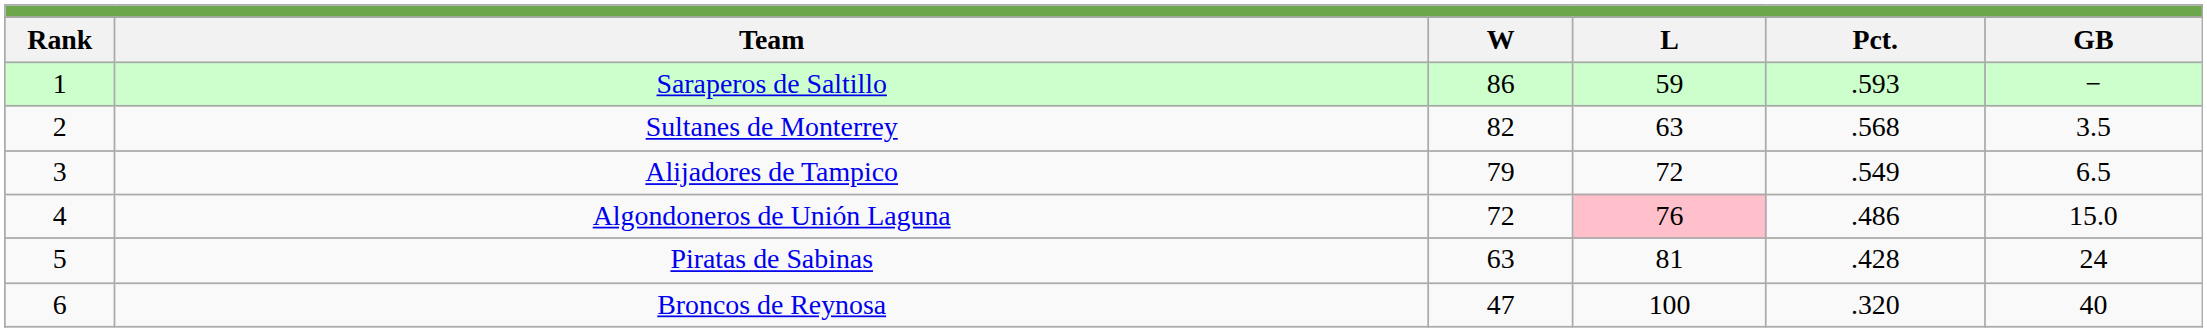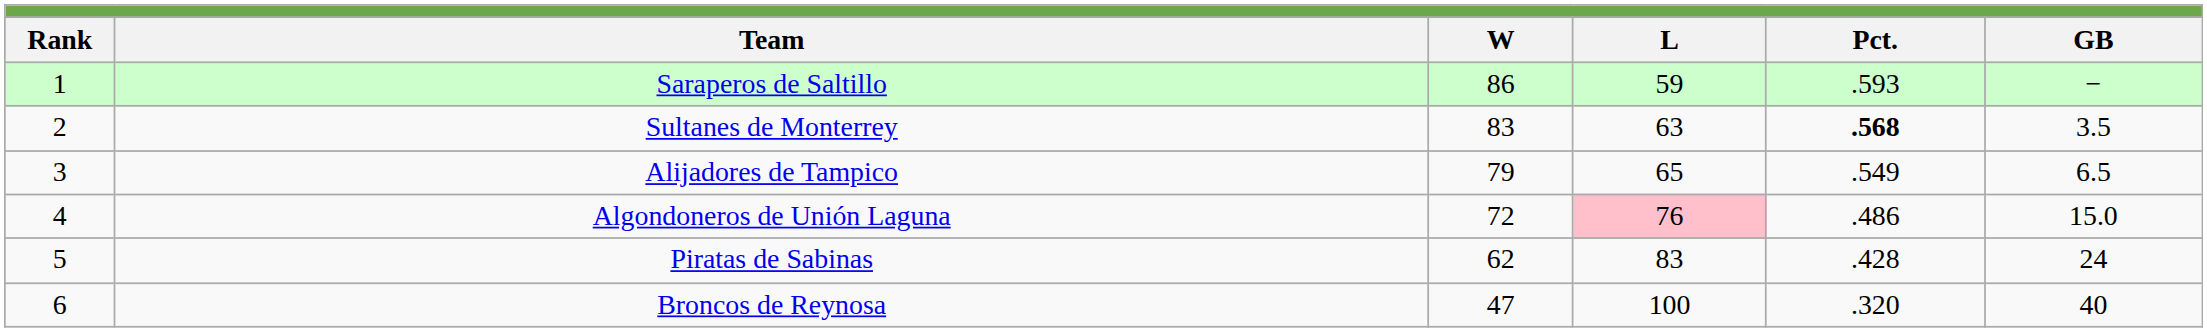 <table class="wikitable plainrowheaders" width="100%" style="text-align:center;">
 <tr>
 <th style="background:#6DA74B;" colspan="6"></th>
 </tr>
 <tr>
 <th scope="col" width="5%">Rank</th>
 <th>Team</th>
 <th>W</th>
 <th>L</th>
 <th>Pct.</th>
 <th>GB</th>
 </tr>
 <tr style="background-color:#ccffcc;">
 <td>1</td>
 <td><a href='#'>Saraperos de Saltillo</a></td>
 <td>86</td>
 <td>59</td>
 <td>.593</td>
 <td>−</td>
 </tr>
 <tr>
 <td>2</td>
 <td><a href='#'>Sultanes de Monterrey</a></td>
-<td>82</td>
+<td>83</td>
 <td>63</td>
-<td>.568</td>
+<td><strong>.568</strong></td>
 <td>3.5</td>
 </tr>
 <tr>
 <td>3</td>
 <td><a href='#'>Alijadores de Tampico</a></td>
 <td>79</td>
-<td>72</td>
+<td>65</td>
 <td>.549</td>
 <td>6.5</td>
 </tr>
 <tr>
 <td>4</td>
 <td><a href='#'>Algondoneros de Unión Laguna</a></td>
 <td>72</td>
 <td style="background: pink;">76</td>
 <td>.486</td>
 <td>15.0</td>
 </tr>
 <tr>
 <td>5</td>
 <td><a href='#'>Piratas de Sabinas</a></td>
-<td>63</td>
-<td>81</td>
+<td>62</td>
+<td>83</td>
 <td>.428</td>
 <td>24</td>
 </tr>
 <tr>
 <td>6</td>
 <td><a href='#'>Broncos de Reynosa</a></td>
 <td>47</td>
 <td>100</td>
 <td>.320</td>
 <td>40</td>
 </tr>
 </table>
